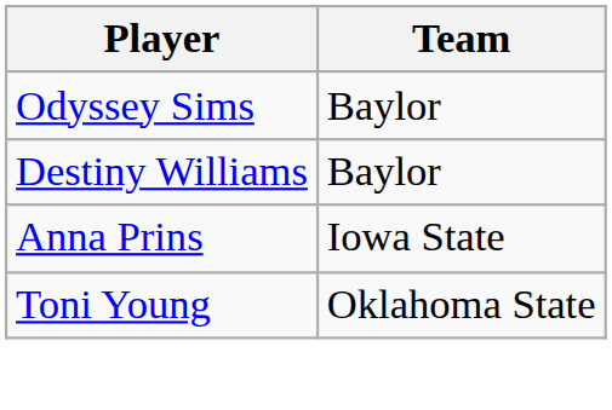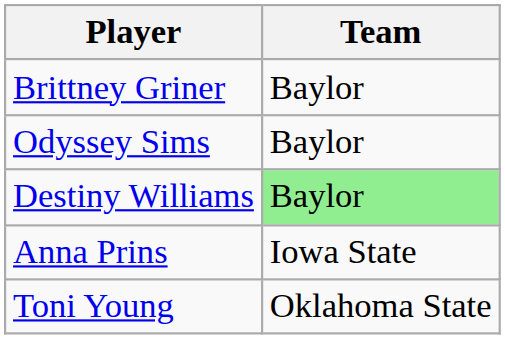 <table class="wikitable">
 <tr>
 <th>Player</th>
 <th>Team</th>
+</tr>
+<tr>
+<td><a href='#'>Brittney Griner</a></td>
+<td>Baylor</td>
 </tr>
 <tr>
 <td><a href='#'>Odyssey Sims</a></td>
 <td>Baylor</td>
 </tr>
 <tr>
 <td><a href='#'>Destiny Williams</a></td>
-<td>Baylor</td>
+<td style="background: lightgreen;">Baylor</td>
 </tr>
 <tr>
 <td><a href='#'>Anna Prins</a></td>
 <td>Iowa State</td>
 </tr>
 <tr>
 <td><a href='#'>Toni Young</a></td>
 <td>Oklahoma State</td>
 </tr>
 </table>
